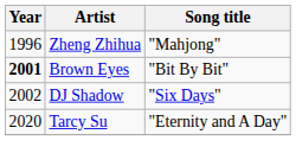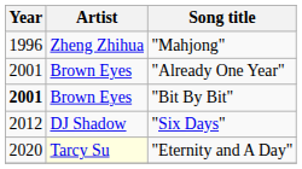 <table class="wikitable sortable">
 <tr>
 <th>Year</th>
 <th>Artist</th>
 <th>Song title</th>
 </tr>
 <tr>
 <td>1996</td>
 <td><a href='#'>Zheng Zhihua</a></td>
 <td>"Mahjong"</td>
 </tr>
 <tr>
+<td>2001</td>
+<td><a href='#'>Brown Eyes</a></td>
+<td>"Already One Year"</td>
+</tr>
+<tr>
 <td><strong>2001</strong></td>
 <td><a href='#'>Brown Eyes</a></td>
 <td>"Bit By Bit"</td>
 </tr>
 <tr>
-<td>2002</td>
+<td>2012</td>
 <td><a href='#'>DJ Shadow</a></td>
 <td>"<a href='#'>Six Days</a>"</td>
 </tr>
 <tr>
 <td>2020</td>
-<td><a href='#'>Tarcy Su</a></td>
+<td style="background: lightyellow;"><a href='#'>Tarcy Su</a></td>
 <td>"Eternity and A Day"</td>
 </tr>
 <tr>
 </tr>
 </table>
